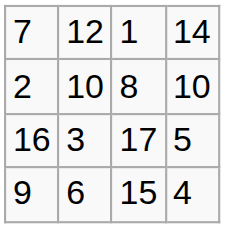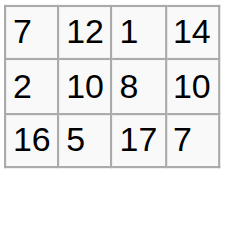 <table class="wikitable" style="float: left;">
 <tr>
 <td>7</td>
 <td>12</td>
 <td>1</td>
 <td>14</td>
 </tr>
 <tr>
 <td>2</td>
 <td>10</td>
 <td>8</td>
 <td>10</td>
 </tr>
 <tr>
 <td>16</td>
-<td>3</td>
+<td>5</td>
 <td>17</td>
-<td>5</td>
-</tr>
-<tr>
-<td>9</td>
-<td>6</td>
-<td>15</td>
-<td>4</td>
+<td>7</td>
 </tr>
 </table>
